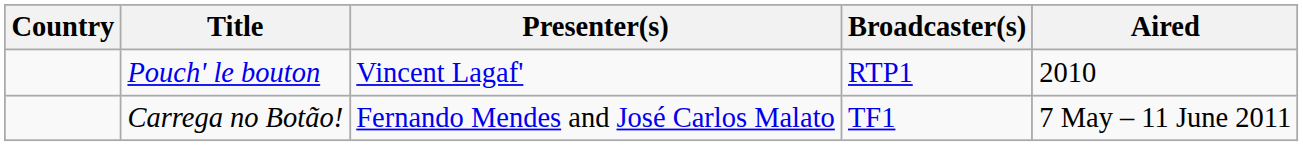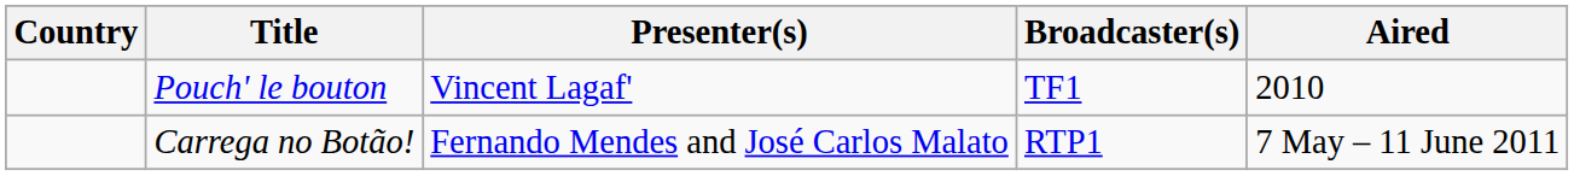 <table class="wikitable">
 <tr>
 <th>Country</th>
 <th>Title</th>
 <th>Presenter(s)</th>
 <th>Broadcaster(s)</th>
 <th>Aired</th>
 </tr>
 <tr>
 <td></td>
 <td><em><a href='#'>Pouch' le bouton</a></em></td>
 <td><a href='#'>Vincent Lagaf'</a></td>
-<td><a href='#'>RTP1</a></td>
+<td><a href='#'>TF1</a></td>
 <td>2010</td>
 </tr>
 <tr>
 <td></td>
 <td><em>Carrega no Botão!</em></td>
 <td><a href='#'>Fernando Mendes</a> and <a href='#'>José Carlos Malato</a></td>
-<td><a href='#'>TF1</a></td>
+<td><a href='#'>RTP1</a></td>
 <td>7 May – 11 June 2011</td>
 </tr>
 </table>
